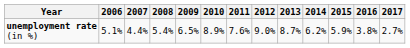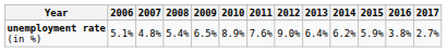 <table class="wikitable">
 <tr>
 <th>Year</th>
 <th>2006</th>
 <th>2007</th>
 <th>2008</th>
 <th>2009</th>
 <th>2010</th>
 <th>2011</th>
 <th>2012</th>
 <th>2013</th>
 <th>2014</th>
 <th>2015</th>
 <th>2016</th>
 <th>2017</th>
 </tr>
 <tr>
 <td><strong>unemployment rate</strong><br>(in %)</td>
 <td>5.1%</td>
-<td>4.4%</td>
+<td>4.8%</td>
 <td>5.4%</td>
 <td>6.5%</td>
 <td>8.9%</td>
 <td>7.6%</td>
 <td>9.0%</td>
-<td>8.7%</td>
+<td>6.4%</td>
 <td>6.2%</td>
 <td>5.9%</td>
 <td>3.8%</td>
 <td>2.7%</td>
 </tr>
 </table>
